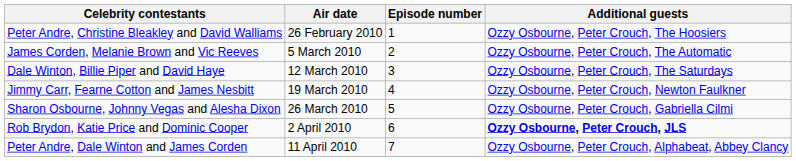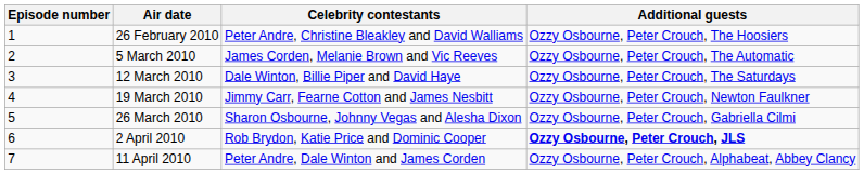 <table class="wikitable">
 <tr>
+<th>Episode number</th>
+<th>Air date</th>
 <th>Celebrity contestants</th>
-<th>Air date</th>
-<th>Episode number</th>
 <th>Additional guests</th>
 </tr>
 <tr>
+<td>1</td>
+<td>26 February 2010</td>
 <td><a href='#'>Peter Andre</a>, <a href='#'>Christine Bleakley</a> and <a href='#'>David Walliams</a></td>
-<td>26 February 2010</td>
-<td>1</td>
 <td><a href='#'>Ozzy Osbourne</a>, <a href='#'>Peter Crouch</a>, <a href='#'>The Hoosiers</a></td>
 </tr>
 <tr>
+<td>2</td>
+<td>5 March 2010</td>
 <td><a href='#'>James Corden</a>, <a href='#'>Melanie Brown</a> and <a href='#'>Vic Reeves</a></td>
-<td>5 March 2010</td>
-<td>2</td>
 <td><a href='#'>Ozzy Osbourne</a>, <a href='#'>Peter Crouch</a>, <a href='#'>The Automatic</a></td>
 </tr>
 <tr>
+<td>3</td>
+<td>12 March 2010</td>
 <td><a href='#'>Dale Winton</a>, <a href='#'>Billie Piper</a> and <a href='#'>David Haye</a></td>
-<td>12 March 2010</td>
-<td>3</td>
 <td><a href='#'>Ozzy Osbourne</a>, <a href='#'>Peter Crouch</a>, <a href='#'>The Saturdays</a></td>
 </tr>
 <tr>
+<td>4</td>
+<td>19 March 2010</td>
 <td><a href='#'>Jimmy Carr</a>, <a href='#'>Fearne Cotton</a> and <a href='#'>James Nesbitt</a></td>
-<td>19 March 2010</td>
-<td>4</td>
 <td><a href='#'>Ozzy Osbourne</a>, <a href='#'>Peter Crouch</a>, <a href='#'>Newton Faulkner</a></td>
 </tr>
 <tr>
+<td>5</td>
+<td>26 March 2010</td>
 <td><a href='#'>Sharon Osbourne</a>, <a href='#'>Johnny Vegas</a> and <a href='#'>Alesha Dixon</a></td>
-<td>26 March 2010</td>
-<td>5</td>
 <td><a href='#'>Ozzy Osbourne</a>, <a href='#'>Peter Crouch</a>, <a href='#'>Gabriella Cilmi</a></td>
 </tr>
 <tr>
+<td>6</td>
+<td>2 April 2010</td>
 <td><a href='#'>Rob Brydon</a>, <a href='#'>Katie Price</a> and <a href='#'>Dominic Cooper</a></td>
-<td>2 April 2010</td>
-<td>6</td>
 <td><strong><a href='#'>Ozzy Osbourne</a>, <a href='#'>Peter Crouch</a>, <a href='#'>JLS</a></strong></td>
 </tr>
 <tr>
+<td>7</td>
+<td>11 April 2010</td>
 <td><a href='#'>Peter Andre</a>, <a href='#'>Dale Winton</a> and <a href='#'>James Corden</a></td>
-<td>11 April 2010</td>
-<td>7</td>
 <td><a href='#'>Ozzy Osbourne</a>, <a href='#'>Peter Crouch</a>, <a href='#'>Alphabeat</a>, <a href='#'>Abbey Clancy</a></td>
 </tr>
 </table>
